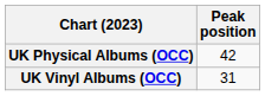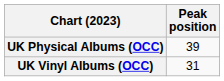 <table class="wikitable sortable plainrowheaders" style="text-align:center">
 <tr>
 <th scope="col">Chart (2023)</th>
 <th scope="col">Peak<br>position</th>
 </tr>
 <tr>
 <th scope="row">UK Physical Albums (<a href='#'>OCC</a>)</th>
-<td>42</td>
+<td>39</td>
 </tr>
 <tr>
 <th scope="row">UK Vinyl Albums (<a href='#'>OCC</a>)</th>
 <td>31</td>
 </tr>
 </table>
